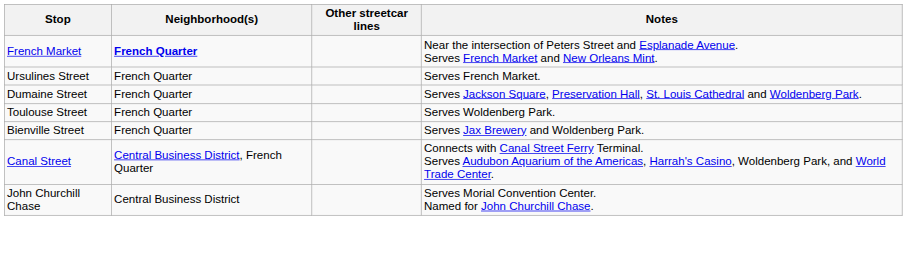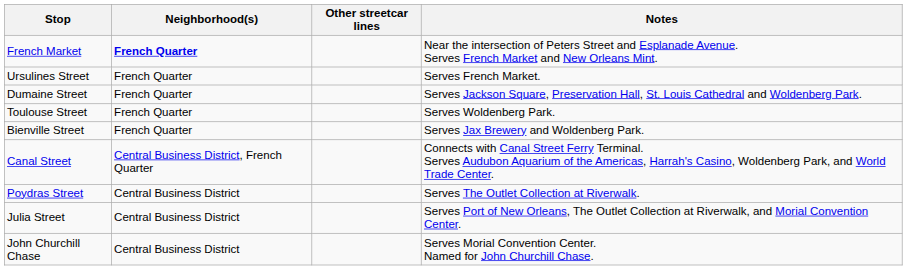 <table class="wikitable">
 <tr>
 <th>Stop</th>
 <th>Neighborhood(s)</th>
 <th>Other streetcar lines</th>
 <th>Notes</th>
 </tr>
 <tr>
 <td><a href='#'>French Market</a></td>
 <td><strong><a href='#'>French Quarter</a></strong></td>
 <td></td>
 <td>Near the intersection of Peters Street and <a href='#'>Esplanade Avenue</a>.<br>Serves <a href='#'>French Market</a> and <a href='#'>New Orleans Mint</a>.</td>
 </tr>
 <tr>
 <td>Ursulines Street</td>
 <td>French Quarter</td>
 <td></td>
 <td>Serves French Market.</td>
 </tr>
 <tr>
 <td>Dumaine Street</td>
 <td>French Quarter</td>
 <td></td>
 <td>Serves <a href='#'>Jackson Square</a>, <a href='#'>Preservation Hall</a>, <a href='#'>St. Louis Cathedral</a> and <a href='#'>Woldenberg Park</a>.</td>
 </tr>
 <tr>
 <td>Toulouse Street</td>
 <td>French Quarter</td>
 <td></td>
 <td>Serves Woldenberg Park.</td>
 </tr>
 <tr>
 <td>Bienville Street</td>
 <td>French Quarter</td>
 <td></td>
 <td>Serves <a href='#'>Jax Brewery</a> and Woldenberg Park.</td>
 </tr>
 <tr>
 <td><a href='#'>Canal Street</a></td>
 <td><a href='#'>Central Business District</a>, French Quarter</td>
 <td> </td>
 <td>Connects with <a href='#'>Canal Street Ferry</a> Terminal.<br>Serves <a href='#'>Audubon Aquarium of the Americas</a>, <a href='#'>Harrah's Casino</a>, Woldenberg Park, and <a href='#'>World Trade Center</a>.</td>
 </tr>
 <tr>
+<td><a href='#'>Poydras Street</a></td>
+<td>Central Business District</td>
+<td></td>
+<td>Serves <a href='#'>The Outlet Collection at Riverwalk</a>.</td>
+</tr>
+<tr>
+<td>Julia Street</td>
+<td>Central Business District</td>
+<td></td>
+<td>Serves <a href='#'>Port of New Orleans</a>, The Outlet Collection at Riverwalk, and <a href='#'>Morial Convention Center</a>.</td>
+</tr>
+<tr>
 <td>John Churchill Chase</td>
 <td>Central Business District</td>
 <td></td>
 <td>Serves Morial Convention Center.<br>Named for <a href='#'>John Churchill Chase</a>.</td>
 </tr>
 </table>
